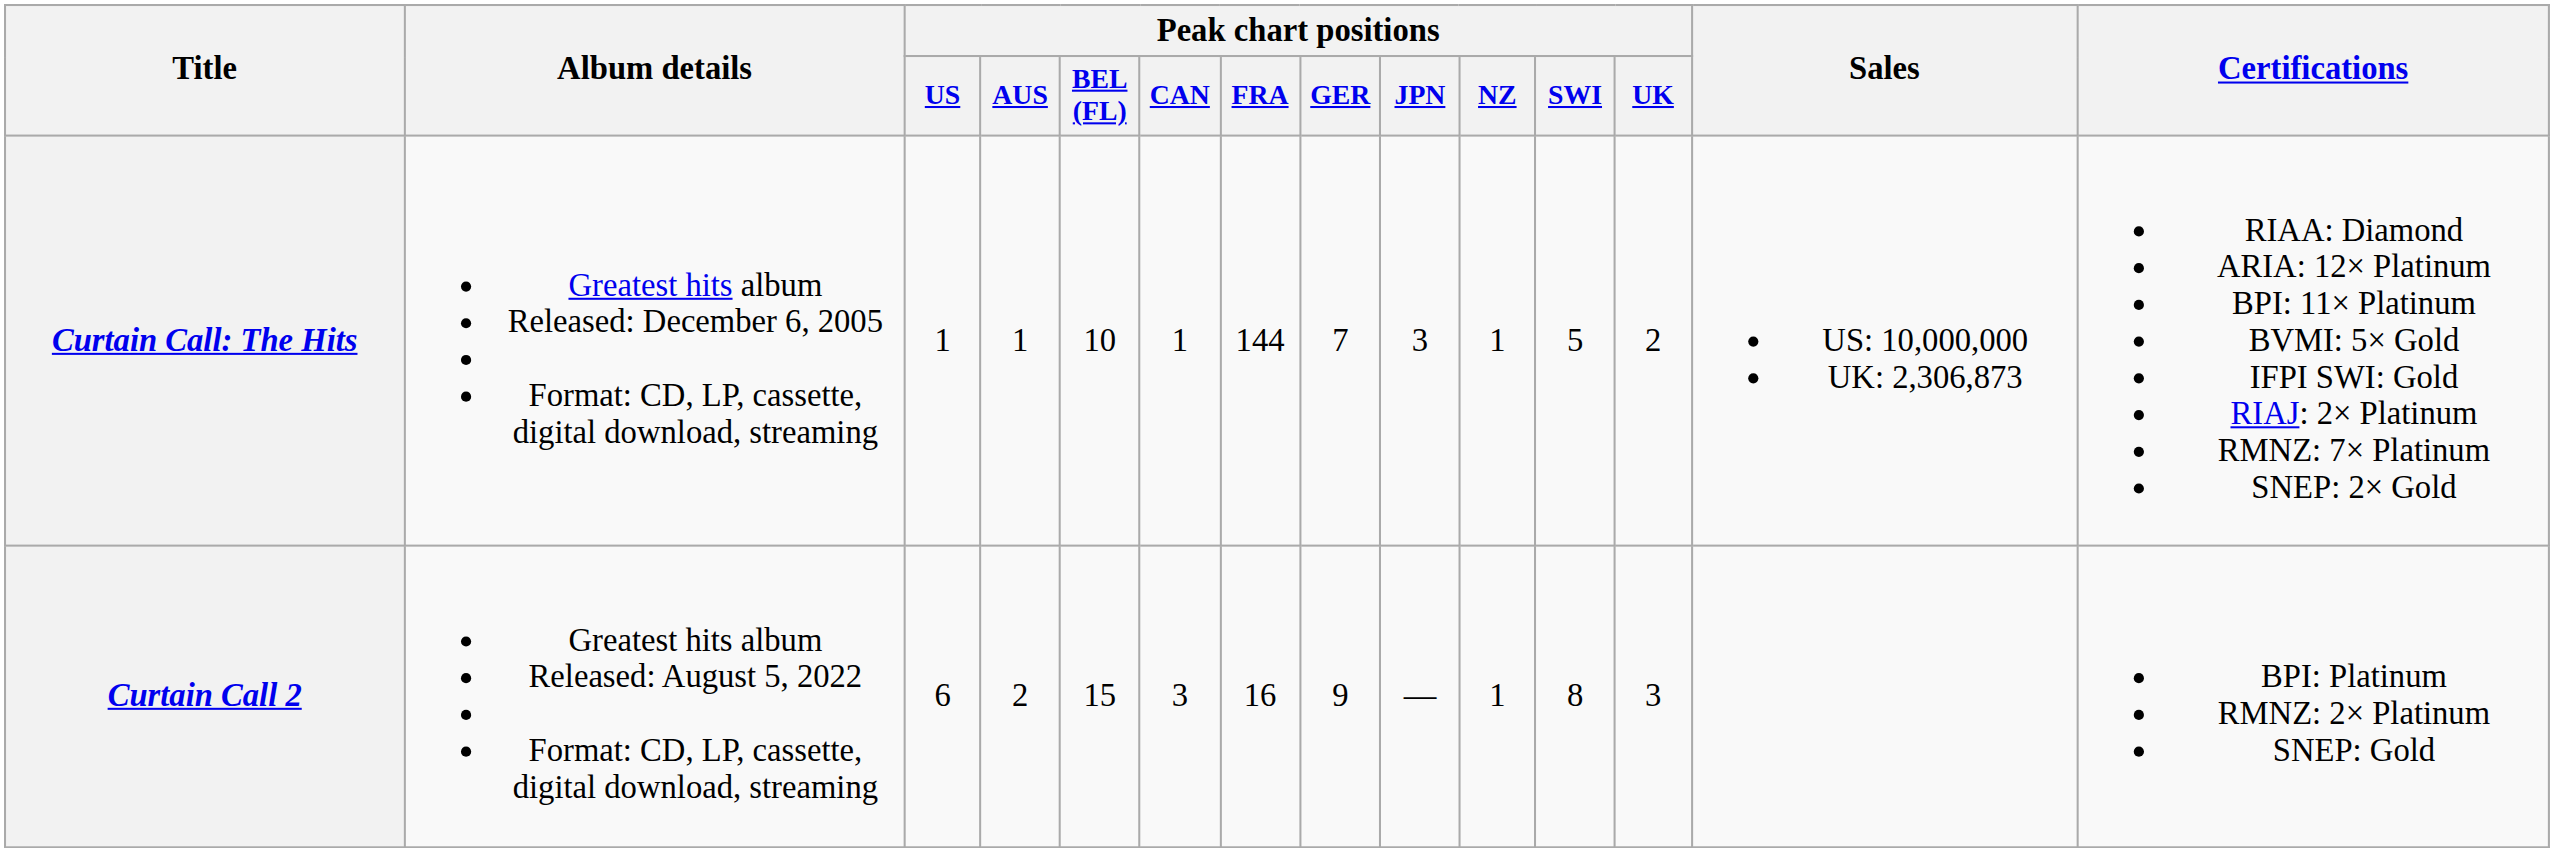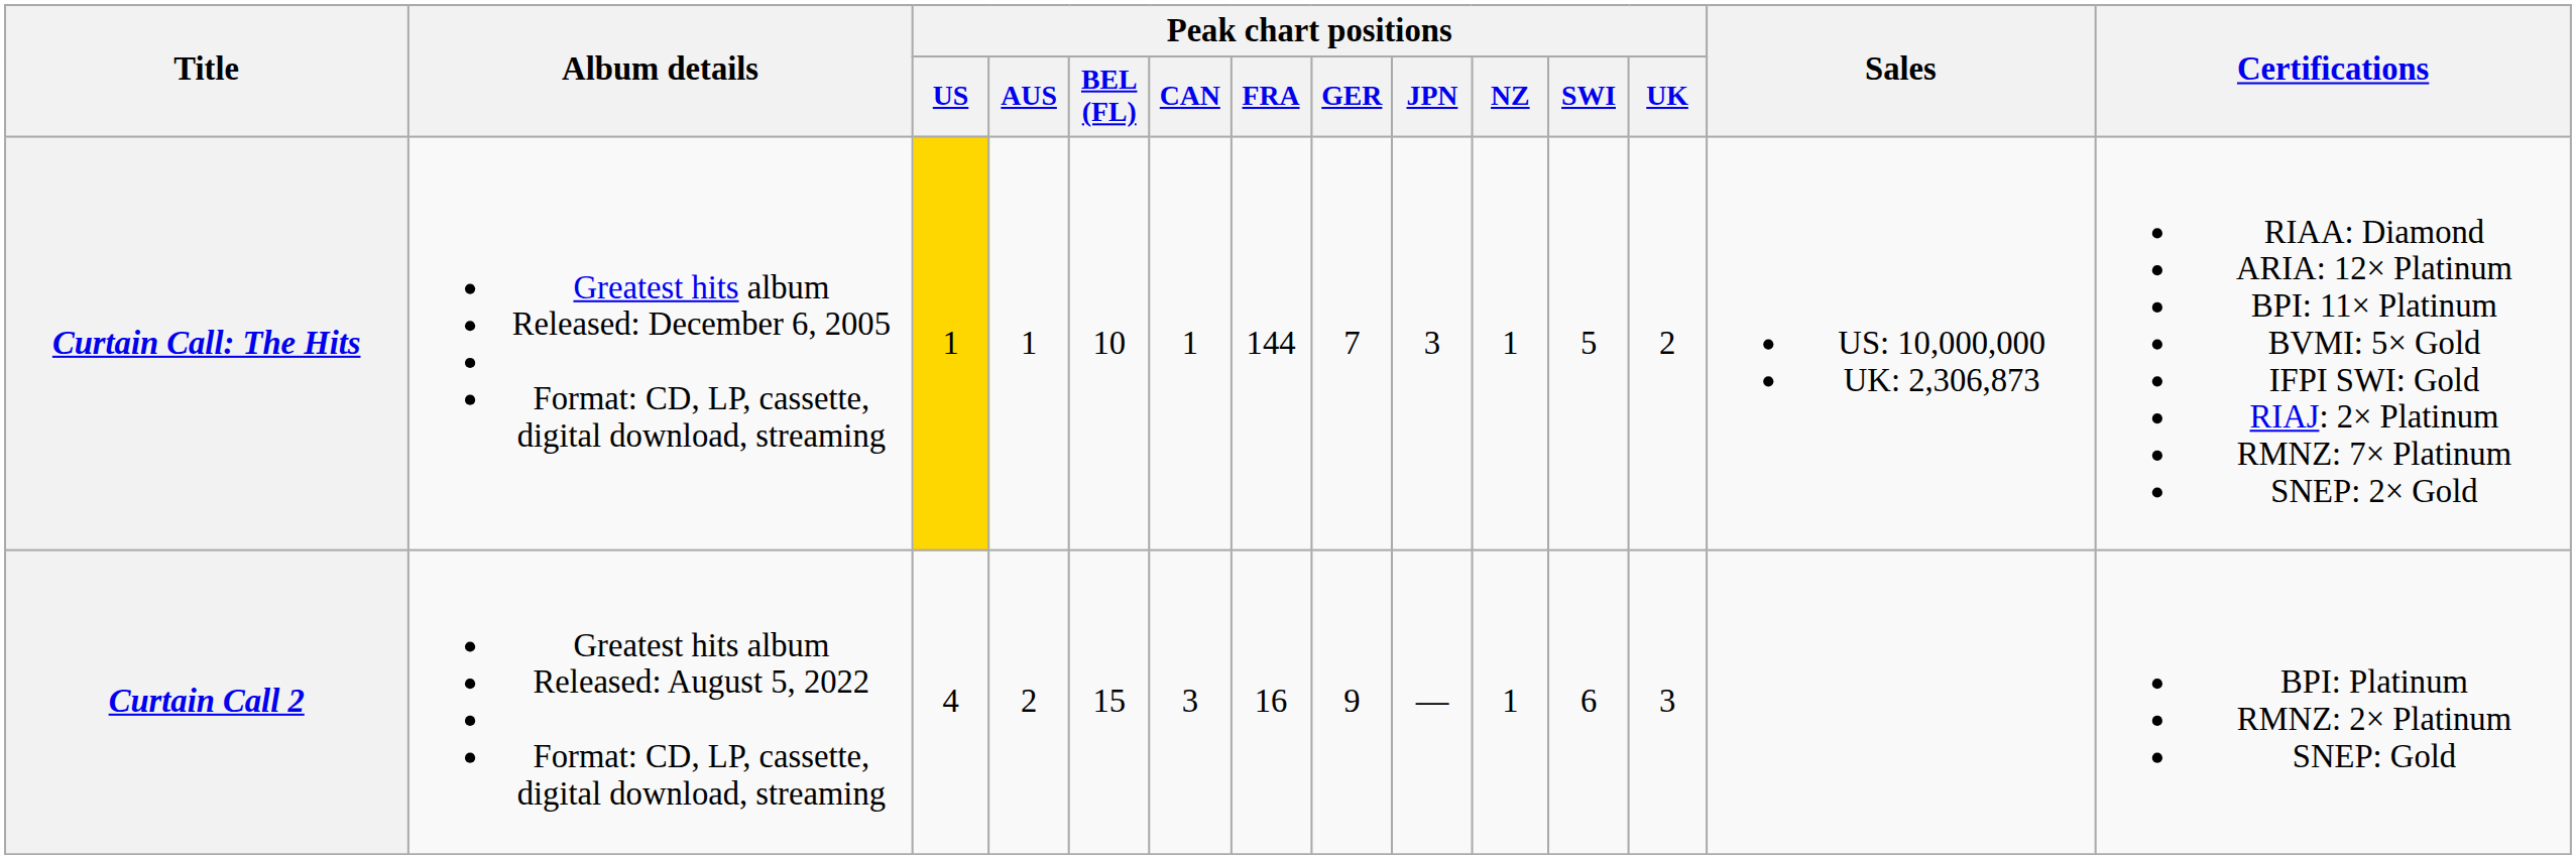 <table class="wikitable plainrowheaders" style="text-align:center;">
 <tr>
 <th scope="col" rowspan="2" style="width:14em;">Title</th>
 <th scope="col" rowspan="2" style="width:17em;">Album details</th>
 <th scope="col" colspan="10">Peak chart positions</th>
 <th scope="col" rowspan="2" style="width:12.5em;">Sales</th>
 <th scope="col" rowspan="2" style="width:16em;"><a href='#'>Certifications</a></th>
 </tr>
 <tr>
 <th style="width:2.5em; font-size:85%"><a href='#'>US</a><br></th>
 <th style="width:2.5em; font-size:85%"><a href='#'>AUS</a><br></th>
 <th style="width:2.5em; font-size:85%"><a href='#'>BEL<br>(FL)</a><br></th>
 <th style="width:2.5em; font-size:85%"><a href='#'>CAN</a><br></th>
 <th style="width:2.5em; font-size:85%"><a href='#'>FRA</a><br></th>
 <th style="width:2.5em; font-size:85%"><a href='#'>GER</a><br></th>
 <th style="width:2.5em; font-size:85%"><a href='#'>JPN</a><br></th>
 <th style="width:2.5em; font-size:85%"><a href='#'>NZ</a><br></th>
 <th style="width:2.5em; font-size:85%"><a href='#'>SWI</a><br></th>
 <th style="width:2.5em; font-size:85%"><a href='#'>UK</a><br></th>
 </tr>
 <tr>
 <th scope="row"><em><a href='#'>Curtain Call: The Hits</a></em></th>
 <td><br><ul><li><a href='#'>Greatest hits</a> album</li><li>Released: December 6, 2005</li><li></li><li>Format: CD, LP, cassette, digital download, streaming</li></ul></td>
-<td>1</td>
+<td style="background: gold;">1</td>
 <td>1</td>
 <td>10</td>
 <td>1</td>
 <td>144</td>
 <td>7</td>
 <td>3</td>
 <td>1</td>
 <td>5</td>
 <td>2</td>
 <td><br><ul><li>US: 10,000,000</li><li>UK: 2,306,873</li></ul></td>
 <td><br><ul><li>RIAA: Diamond</li><li>ARIA: 12× Platinum</li><li>BPI: 11× Platinum</li><li>BVMI: 5× Gold</li><li>IFPI SWI: Gold</li><li><a href='#'>RIAJ</a>: 2× Platinum</li><li>RMNZ: 7× Platinum</li><li>SNEP: 2× Gold</li></ul></td>
 </tr>
 <tr>
 <th scope="row"><em><a href='#'>Curtain Call 2</a></em></th>
 <td><br><ul><li>Greatest hits album</li><li>Released: August 5, 2022</li><li></li><li>Format: CD, LP, cassette, digital download, streaming</li></ul></td>
-<td>6</td>
+<td>4</td>
 <td>2</td>
 <td>15</td>
 <td>3</td>
 <td>16</td>
 <td>9</td>
 <td>—</td>
 <td>1</td>
-<td>8</td>
+<td>6</td>
 <td>3</td>
 <td></td>
 <td><br><ul><li>BPI: Platinum</li><li>RMNZ: 2× Platinum</li><li>SNEP: Gold</li></ul></td>
 </tr>
 <tr>
 </tr>
 </table>
